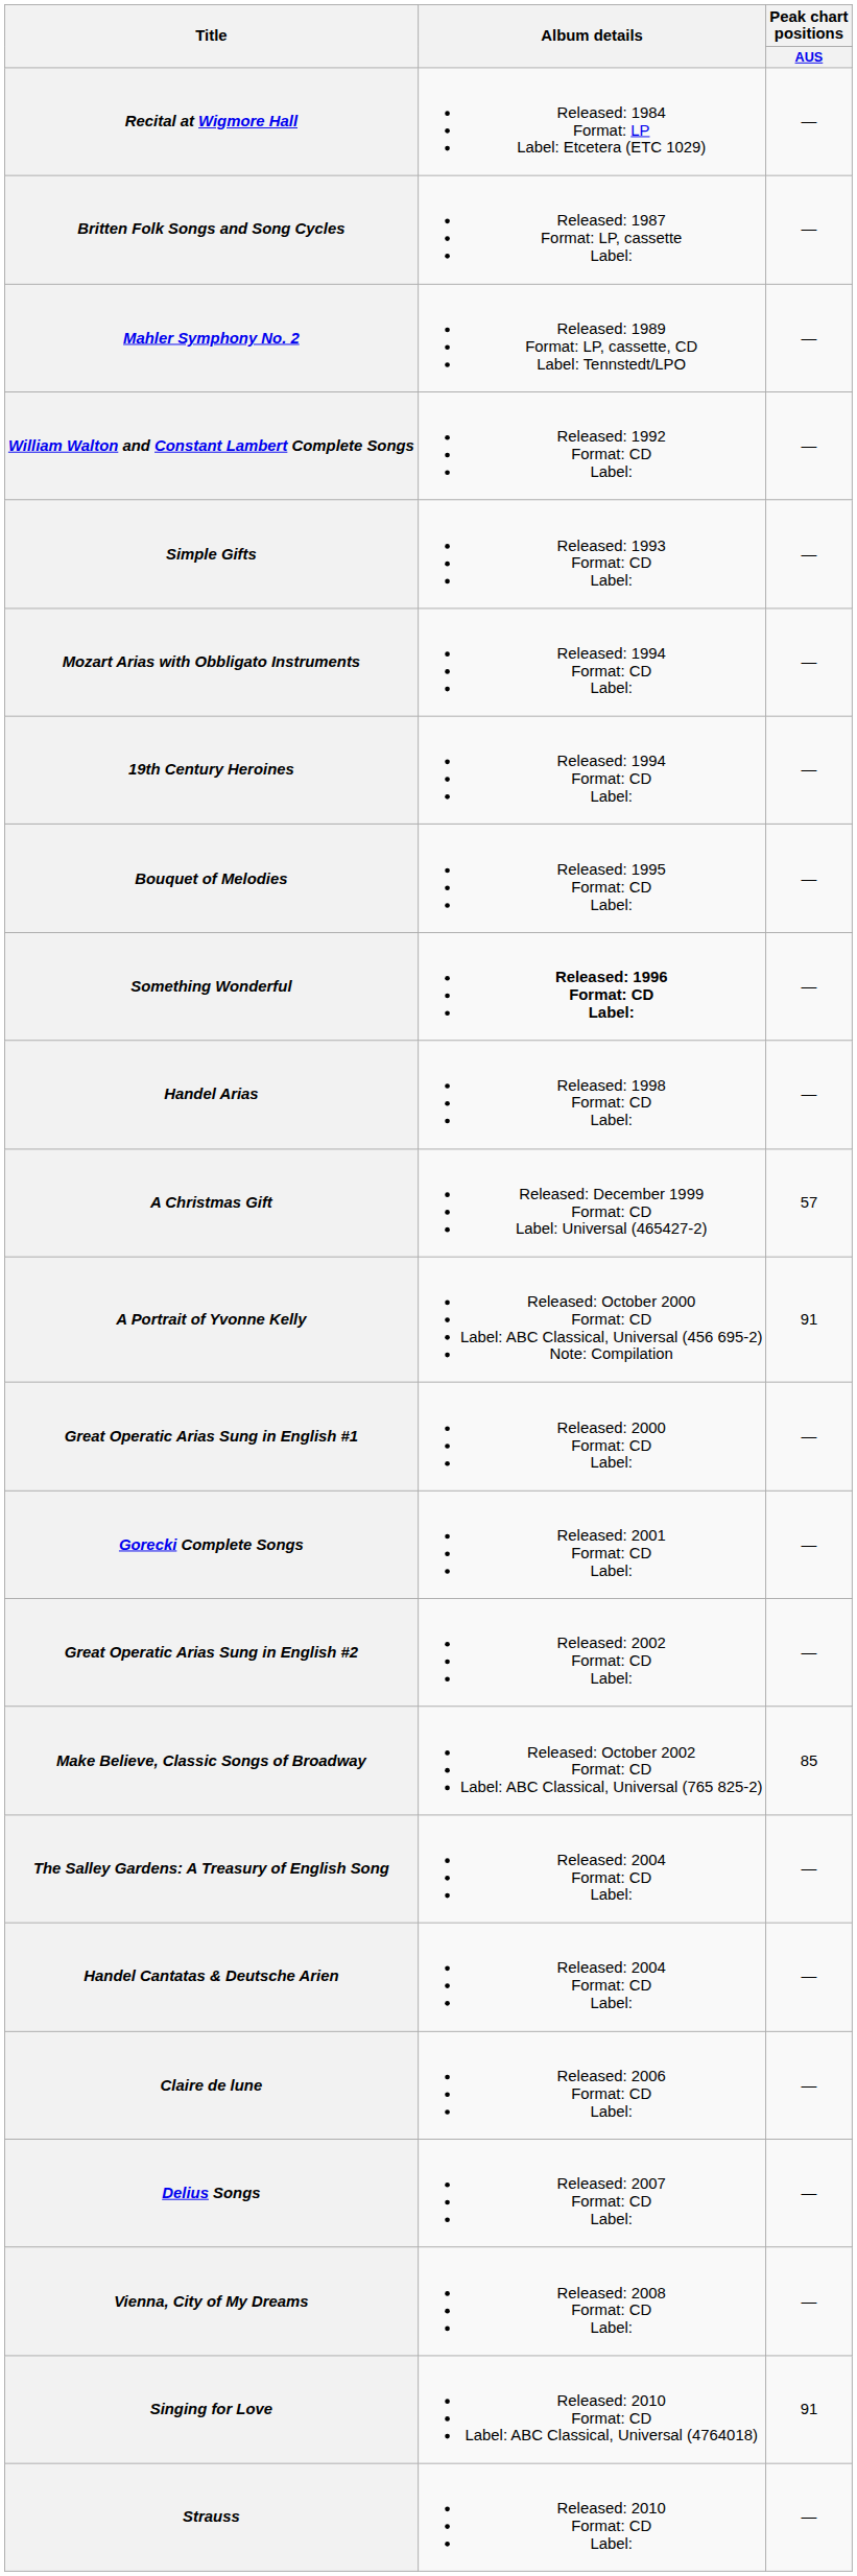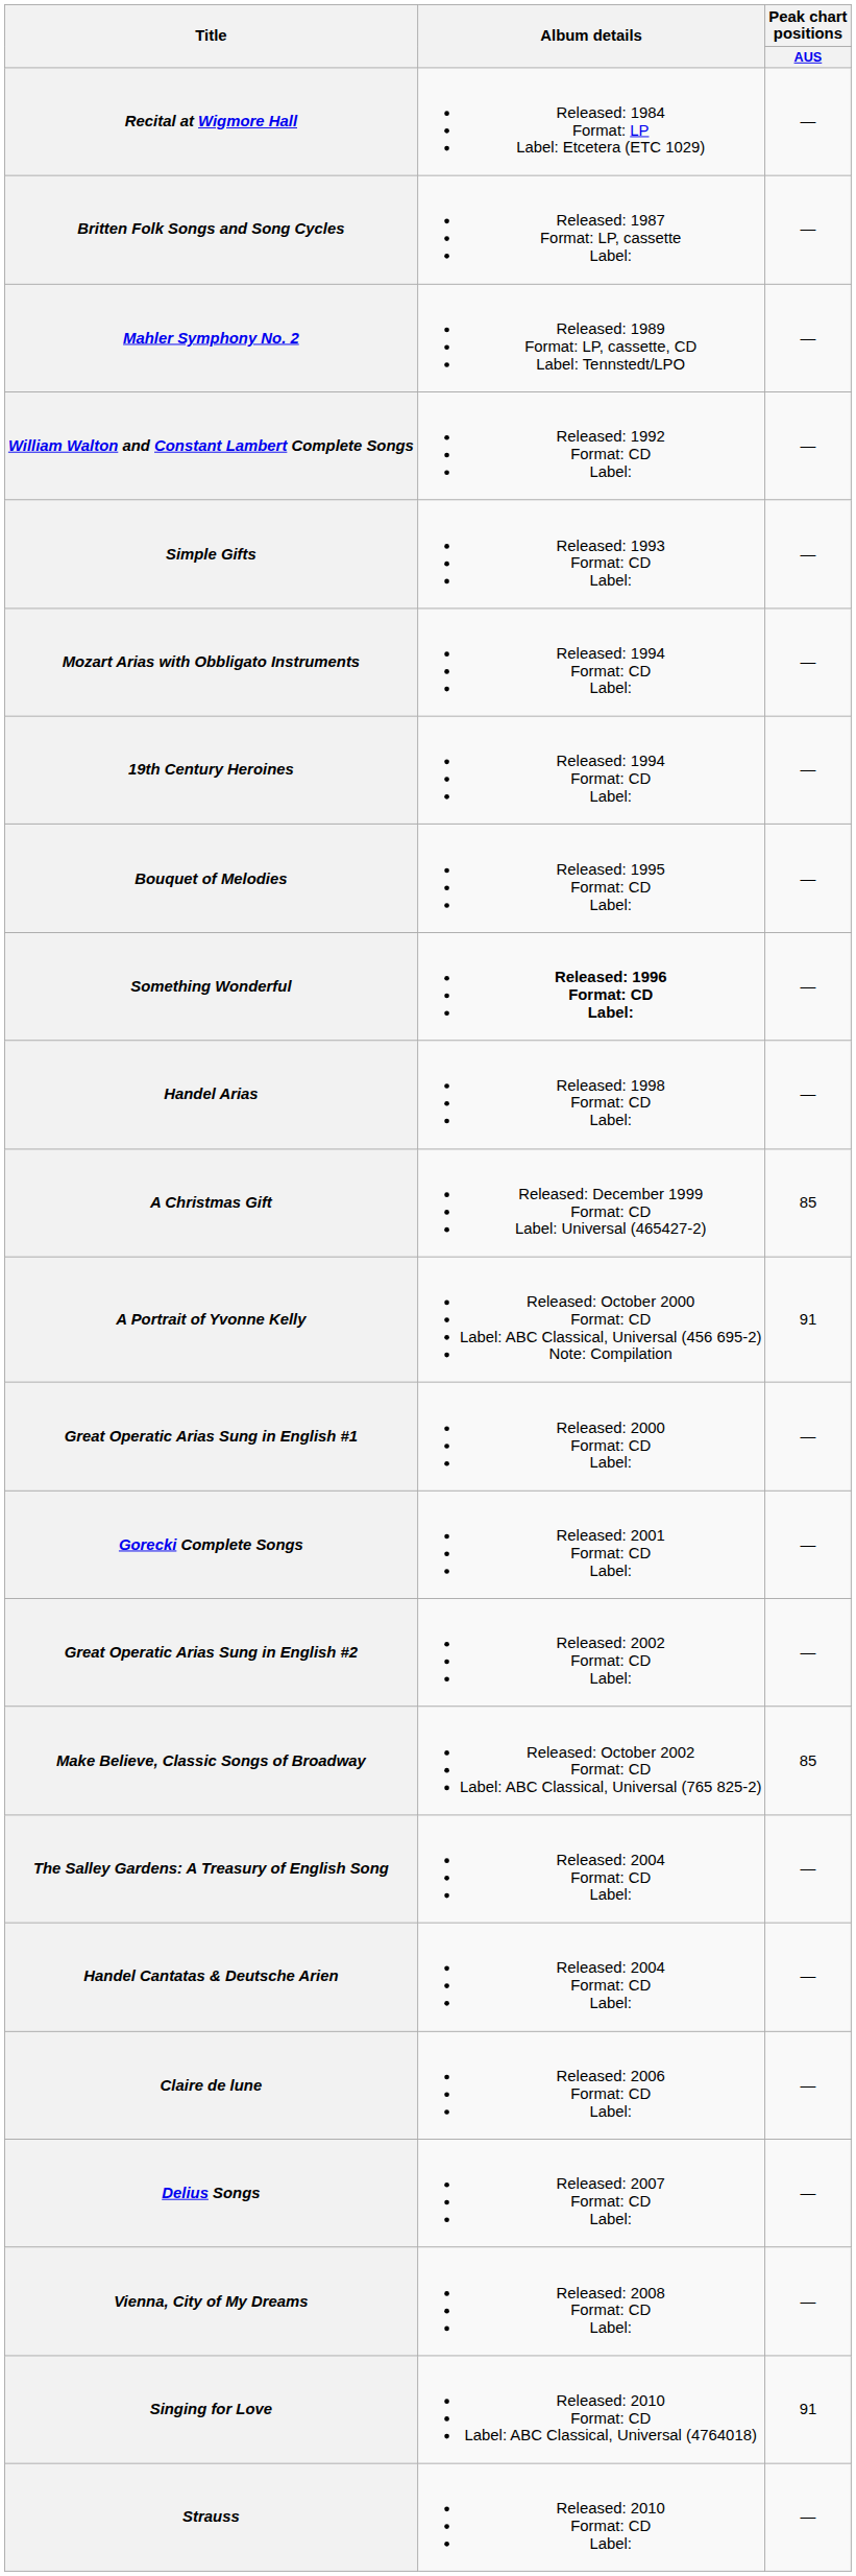 <table class="wikitable plainrowheaders" style="text-align:center;" border="1">
 <tr>
 <th scope="col" rowspan="2">Title</th>
 <th scope="col" rowspan="2">Album details</th>
 <th scope="col" colspan="1">Peak chart<br>positions</th>
 </tr>
 <tr>
 <th scope="col" style="font-size:85%"><a href='#'>AUS</a><br></th>
 </tr>
 <tr>
 <th scope="row"><em>Recital at <a href='#'>Wigmore Hall</a></em></th>
 <td><br><ul><li>Released: 1984</li><li>Format: <a href='#'>LP</a></li><li>Label: Etcetera (ETC 1029)</li></ul></td>
 <td>—</td>
 </tr>
 <tr>
 <th scope="row"><em>Britten Folk Songs and Song Cycles</em><br></th>
 <td><br><ul><li>Released: 1987</li><li>Format: LP, cassette</li><li>Label:</li></ul></td>
 <td>—</td>
 </tr>
 <tr>
 <th scope="row"><em><a href='#'>Mahler Symphony No. 2</a></em></th>
 <td><br><ul><li>Released: 1989</li><li>Format: LP, cassette, CD</li><li>Label: Tennstedt/LPO</li></ul></td>
 <td>—</td>
 </tr>
 <tr>
 <th scope="row"><em><a href='#'>William Walton</a> and <a href='#'>Constant Lambert</a> Complete Songs</em></th>
 <td><br><ul><li>Released: 1992</li><li>Format: CD</li><li>Label:</li></ul></td>
 <td>—</td>
 </tr>
 <tr>
 <th scope="row"><em>Simple Gifts</em></th>
 <td><br><ul><li>Released: 1993</li><li>Format: CD</li><li>Label:</li></ul></td>
 <td>—</td>
 </tr>
 <tr>
 <th scope="row"><em>Mozart Arias with Obbligato Instruments</em></th>
 <td><br><ul><li>Released: 1994</li><li>Format: CD</li><li>Label:</li></ul></td>
 <td>—</td>
 </tr>
 <tr>
 <th scope="row"><em>19th Century Heroines</em></th>
 <td><br><ul><li>Released: 1994</li><li>Format: CD</li><li>Label:</li></ul></td>
 <td>—</td>
 </tr>
 <tr>
 <th scope="row"><em>Bouquet of Melodies</em></th>
 <td><br><ul><li>Released: 1995</li><li>Format: CD</li><li>Label:</li></ul></td>
 <td>—</td>
 </tr>
 <tr>
 <th scope="row"><em>Something Wonderful</em></th>
 <td><strong><br><ul><li>Released: 1996</li><li>Format: CD</li><li>Label:</li></ul></strong></td>
 <td>—</td>
 </tr>
 <tr>
 <th scope="row"><em>Handel Arias</em></th>
 <td><br><ul><li>Released: 1998</li><li>Format: CD</li><li>Label:</li></ul></td>
 <td>—</td>
 </tr>
 <tr>
 <th scope="row"><em>A Christmas Gift</em></th>
 <td><br><ul><li>Released: December 1999</li><li>Format: CD</li><li>Label: Universal (465427-2)</li></ul></td>
-<td>57</td>
+<td>85</td>
 </tr>
 <tr>
 <th scope="row"><em>A Portrait of Yvonne Kelly</em></th>
 <td><br><ul><li>Released: October 2000</li><li>Format: CD</li><li>Label: ABC Classical, Universal (456 695-2)</li><li>Note: Compilation</li></ul></td>
 <td>91</td>
 </tr>
 <tr>
 <th scope="row"><em>Great Operatic Arias Sung in English #1</em></th>
 <td><br><ul><li>Released: 2000</li><li>Format: CD</li><li>Label:</li></ul></td>
 <td>—</td>
 </tr>
 <tr>
 <th scope="row"><em><a href='#'>Gorecki</a> Complete Songs</em></th>
 <td><br><ul><li>Released: 2001</li><li>Format: CD</li><li>Label:</li></ul></td>
 <td>—</td>
 </tr>
 <tr>
 <th scope="row"><em>Great Operatic Arias Sung in English #2</em></th>
 <td><br><ul><li>Released: 2002</li><li>Format: CD</li><li>Label:</li></ul></td>
 <td>—</td>
 </tr>
 <tr>
 <th scope="row"><em>Make Believe, Classic Songs of Broadway</em></th>
 <td><br><ul><li>Released: October 2002</li><li>Format: CD</li><li>Label: ABC Classical, Universal (765 825-2)</li></ul></td>
 <td>85</td>
 </tr>
 <tr>
 <th scope="row"><em>The Salley Gardens: A Treasury of English Song</em></th>
 <td><br><ul><li>Released: 2004</li><li>Format: CD</li><li>Label:</li></ul></td>
 <td>—</td>
 </tr>
 <tr>
 <th scope="row"><em>Handel Cantatas & Deutsche Arien</em><br></th>
 <td><br><ul><li>Released: 2004</li><li>Format: CD</li><li>Label:</li></ul></td>
 <td>—</td>
 </tr>
 <tr>
 <th scope="row"><em>Claire de lune</em></th>
 <td><br><ul><li>Released: 2006</li><li>Format: CD</li><li>Label:</li></ul></td>
 <td>—</td>
 </tr>
 <tr>
 <th scope="row"><em><a href='#'>Delius</a> Songs</em></th>
 <td><br><ul><li>Released: 2007</li><li>Format: CD</li><li>Label:</li></ul></td>
 <td>—</td>
 </tr>
 <tr>
 <th scope="row"><em>Vienna, City of My Dreams</em></th>
 <td><br><ul><li>Released: 2008</li><li>Format: CD</li><li>Label:</li></ul></td>
 <td>—</td>
 </tr>
 <tr>
 <th scope="row"><em>Singing for Love</em><br></th>
 <td><br><ul><li>Released: 2010</li><li>Format: CD</li><li>Label: ABC Classical, Universal (4764018)</li></ul></td>
 <td>91</td>
 </tr>
 <tr>
 <th scope="row"><em>Strauss</em></th>
 <td><br><ul><li>Released: 2010</li><li>Format: CD</li><li>Label:</li></ul></td>
 <td>—</td>
 </tr>
 </table>
